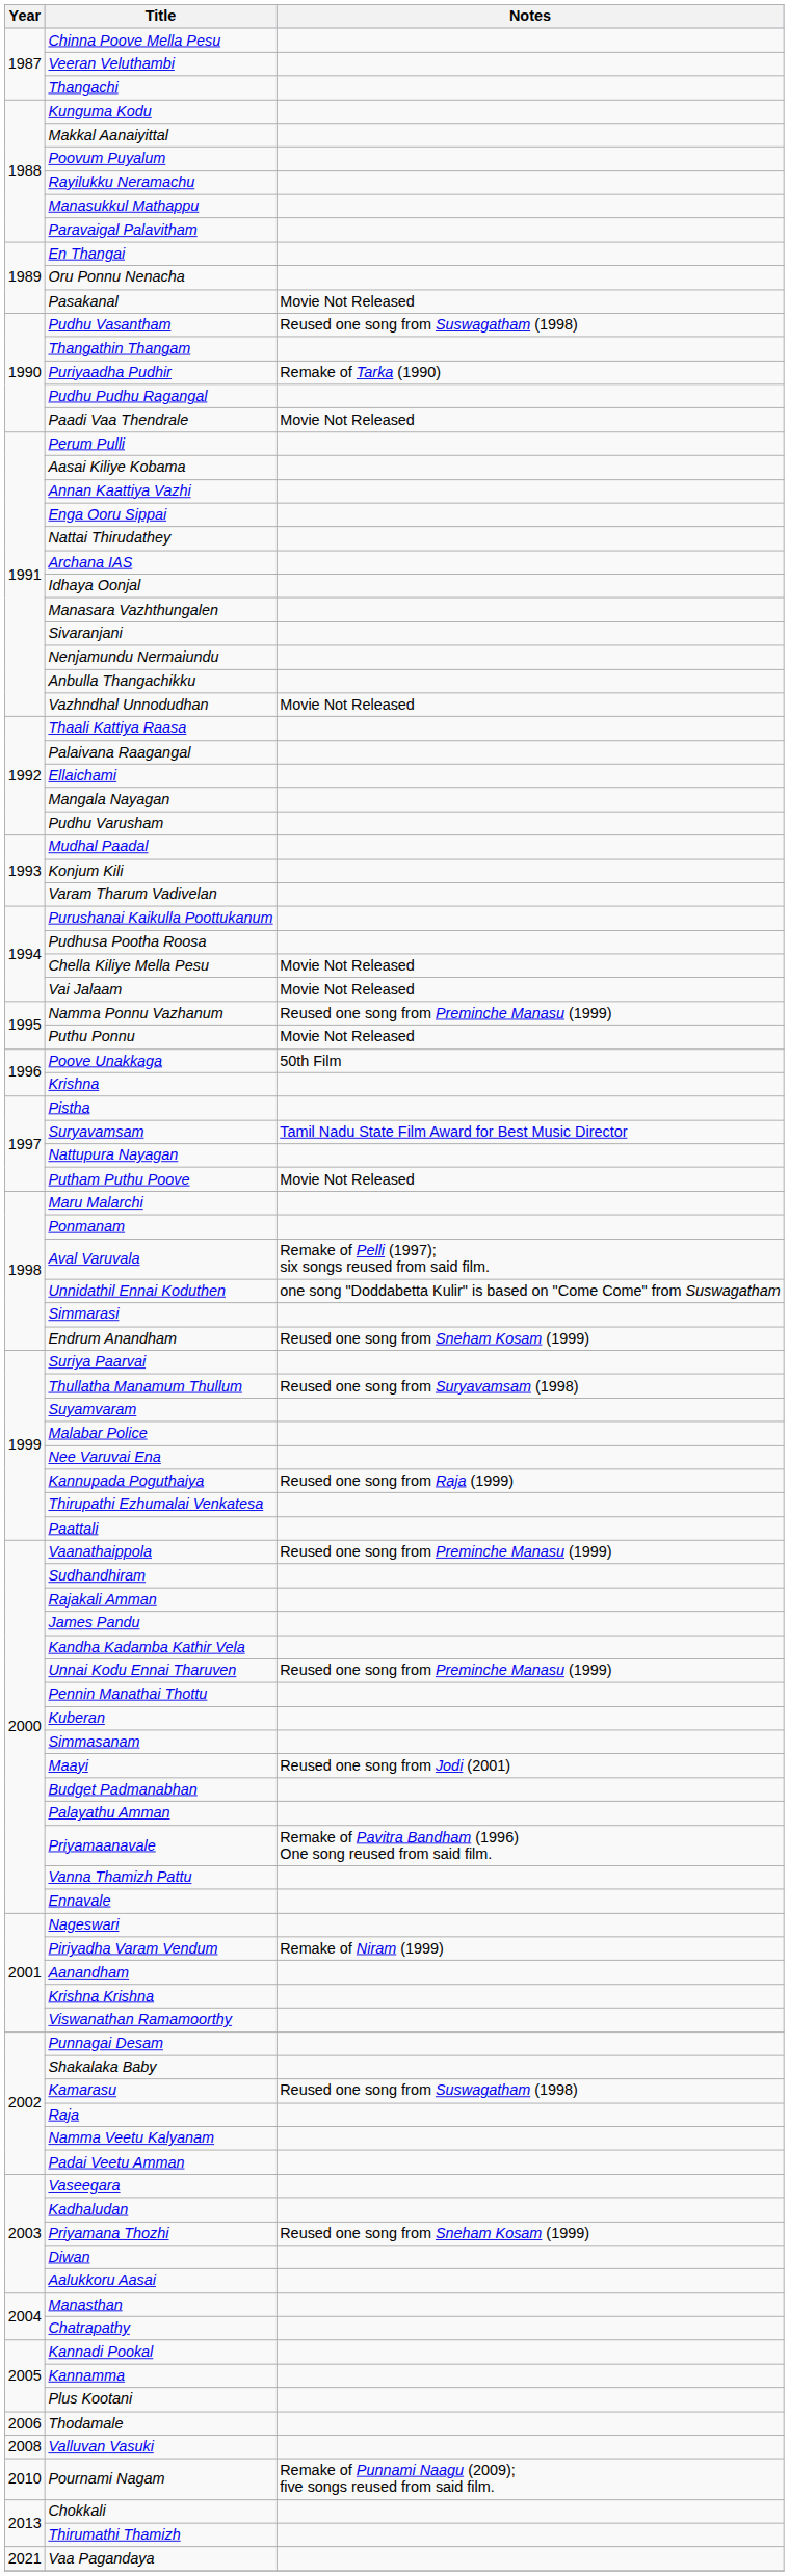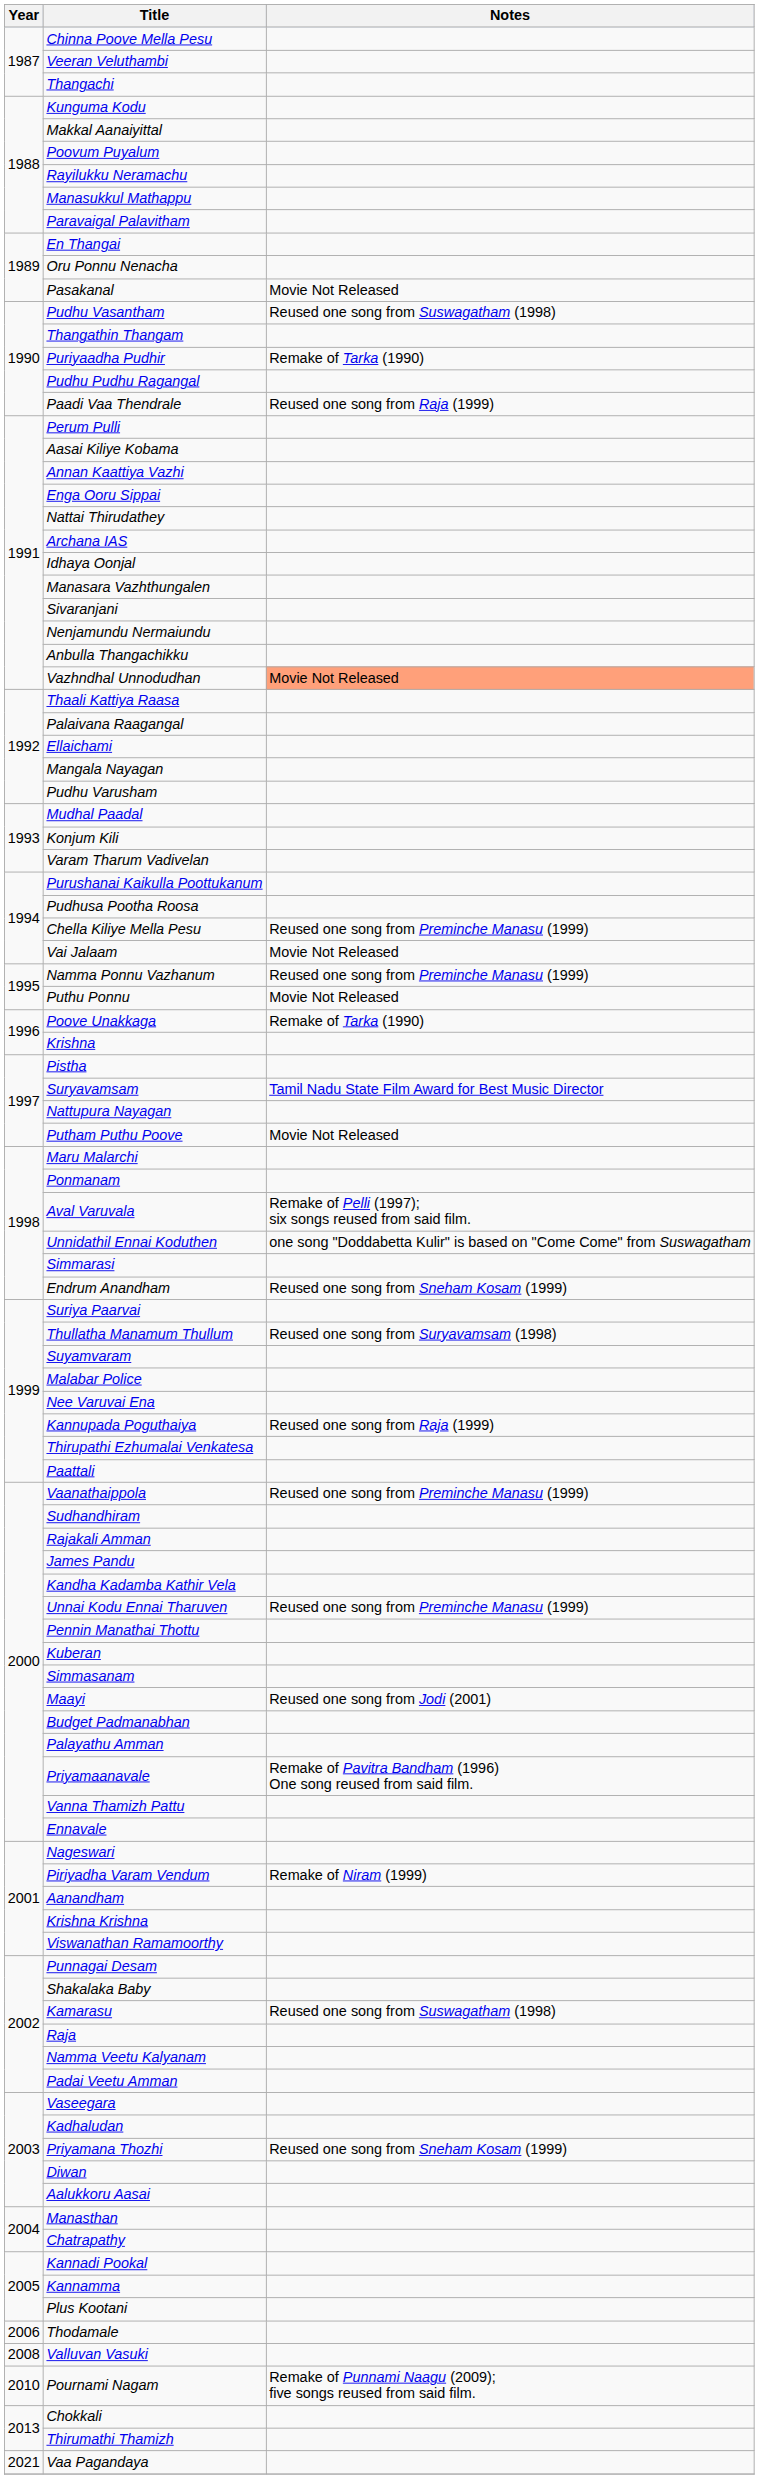 <table class="wikitable">
 <tr style="background:LightSteelBlue; text-align:center;">
 <th>Year</th>
 <th>Title</th>
 <th>Notes</th>
 </tr>
 <tr>
 <td rowspan="3">1987</td>
 <td><em><a href='#'>Chinna Poove Mella Pesu</a></em></td>
 <td></td>
 </tr>
 <tr>
 <td><em><a href='#'>Veeran Veluthambi</a></em></td>
 <td></td>
 </tr>
 <tr>
 <td><em><a href='#'>Thangachi</a></em></td>
 <td></td>
 </tr>
 <tr>
 <td rowspan="6">1988</td>
 <td><em><a href='#'>Kunguma Kodu</a></em></td>
 <td></td>
 </tr>
 <tr>
 <td><em>Makkal Aanaiyittal</em></td>
 <td></td>
 </tr>
 <tr>
 <td><em><a href='#'>Poovum Puyalum</a></em></td>
 <td></td>
 </tr>
 <tr>
 <td><em><a href='#'>Rayilukku Neramachu</a></em></td>
 <td></td>
 </tr>
 <tr>
 <td><em><a href='#'>Manasukkul Mathappu</a></em></td>
 <td></td>
 </tr>
 <tr>
 <td><em><a href='#'>Paravaigal Palavitham</a></em></td>
 <td></td>
 </tr>
 <tr>
 <td rowspan="3">1989</td>
 <td><em><a href='#'>En Thangai</a></em></td>
 <td></td>
 </tr>
 <tr>
 <td><em>Oru Ponnu Nenacha</em></td>
 <td></td>
 </tr>
 <tr>
 <td><em>Pasakanal</em></td>
 <td>Movie Not Released</td>
 </tr>
 <tr>
 <td rowspan="5">1990</td>
 <td><em><a href='#'>Pudhu Vasantham</a></em></td>
 <td>Reused one song from <em><a href='#'>Suswagatham</a></em> (1998)</td>
 </tr>
 <tr>
 <td><em><a href='#'>Thangathin Thangam</a></em></td>
 <td></td>
 </tr>
 <tr>
 <td><em><a href='#'>Puriyaadha Pudhir</a></em></td>
 <td>Remake of <em><a href='#'>Tarka</a></em> (1990)</td>
 </tr>
 <tr>
 <td><em><a href='#'>Pudhu Pudhu Ragangal</a></em></td>
 <td></td>
 </tr>
 <tr>
 <td><em>Paadi Vaa Thendrale</em></td>
-<td>Movie Not Released</td>
+<td>Reused one song from <em><a href='#'>Raja</a></em> (1999)</td>
 </tr>
 <tr>
 <td rowspan="12">1991</td>
 <td><em><a href='#'>Perum Pulli</a></em></td>
 <td></td>
 </tr>
 <tr>
 <td><em>Aasai Kiliye Kobama</em></td>
 <td></td>
 </tr>
 <tr>
 <td><em><a href='#'>Annan Kaattiya Vazhi</a></em></td>
 <td></td>
 </tr>
 <tr>
 <td><em><a href='#'>Enga Ooru Sippai</a></em></td>
 <td></td>
 </tr>
 <tr>
 <td><em>Nattai Thirudathey</em></td>
 <td></td>
 </tr>
 <tr>
 <td><em><a href='#'>Archana IAS</a></em></td>
 <td></td>
 </tr>
 <tr>
 <td><em>Idhaya Oonjal</em></td>
 <td></td>
 </tr>
 <tr>
 <td><em>Manasara Vazhthungalen</em></td>
 <td></td>
 </tr>
 <tr>
 <td><em>Sivaranjani</em></td>
 <td></td>
 </tr>
 <tr>
 <td><em>Nenjamundu Nermaiundu</em></td>
 <td></td>
 </tr>
 <tr>
 <td><em>Anbulla Thangachikku</em></td>
 <td></td>
 </tr>
 <tr>
 <td><em>Vazhndhal Unnodudhan</em></td>
-<td>Movie Not Released</td>
+<td style="background: lightsalmon;">Movie Not Released</td>
 </tr>
 <tr>
 <td rowspan="5">1992</td>
 <td><em><a href='#'>Thaali Kattiya Raasa</a></em></td>
 <td></td>
 </tr>
 <tr>
 <td><em>Palaivana Raagangal</em></td>
 <td></td>
 </tr>
 <tr>
 <td><em><a href='#'>Ellaichami</a></em></td>
 <td></td>
 </tr>
 <tr>
 <td><em>Mangala Nayagan</em></td>
 <td></td>
 </tr>
 <tr>
 <td><em>Pudhu Varusham</em></td>
 <td></td>
 </tr>
 <tr>
 <td rowspan="3">1993</td>
 <td><em><a href='#'>Mudhal Paadal</a></em></td>
 <td></td>
 </tr>
 <tr>
 <td><em>Konjum Kili</em></td>
 <td></td>
 </tr>
 <tr>
 <td><em>Varam Tharum Vadivelan</em></td>
 <td></td>
 </tr>
 <tr>
 <td rowspan="4">1994</td>
 <td><em><a href='#'>Purushanai Kaikulla Poottukanum</a></em></td>
 <td></td>
 </tr>
 <tr>
 <td><em>Pudhusa Pootha Roosa</em></td>
 <td></td>
 </tr>
 <tr>
 <td><em>Chella Kiliye Mella Pesu</em></td>
-<td>Movie Not Released</td>
+<td>Reused one song from <em><a href='#'>Preminche Manasu</a></em> (1999)</td>
 </tr>
 <tr>
 <td><em>Vai Jalaam</em></td>
 <td>Movie Not Released</td>
 </tr>
 <tr>
 <td rowspan="2">1995</td>
 <td><em>Namma Ponnu Vazhanum</em></td>
 <td>Reused one song from <em><a href='#'>Preminche Manasu</a></em> (1999)</td>
 </tr>
 <tr>
 <td><em>Puthu Ponnu</em></td>
 <td>Movie Not Released</td>
 </tr>
 <tr>
 <td rowspan="2">1996</td>
 <td><em><a href='#'>Poove Unakkaga</a></em></td>
-<td>50th Film</td>
+<td>Remake of <em><a href='#'>Tarka</a></em> (1990)</td>
 </tr>
 <tr>
 <td><em><a href='#'>Krishna</a></em></td>
 <td></td>
 </tr>
 <tr>
 <td rowspan="4">1997</td>
 <td><em><a href='#'>Pistha</a></em></td>
 <td></td>
 </tr>
 <tr>
 <td><em><a href='#'>Suryavamsam</a></em></td>
 <td><a href='#'>Tamil Nadu State Film Award for Best Music Director</a></td>
 </tr>
 <tr>
 <td><em><a href='#'>Nattupura Nayagan</a></em></td>
 <td></td>
 </tr>
 <tr>
 <td><em><a href='#'>Putham Puthu Poove</a></em></td>
 <td>Movie Not Released</td>
 </tr>
 <tr>
 <td rowspan="6">1998</td>
 <td><em><a href='#'>Maru Malarchi</a></em></td>
 <td></td>
 </tr>
 <tr>
 <td><em><a href='#'>Ponmanam</a></em></td>
 <td></td>
 </tr>
 <tr>
 <td><em><a href='#'>Aval Varuvala</a></em></td>
 <td>Remake of <em><a href='#'>Pelli</a></em> (1997);<br>six songs reused from said film.</td>
 </tr>
 <tr>
 <td><em><a href='#'>Unnidathil Ennai Koduthen</a></em></td>
 <td>one song "Doddabetta Kulir" is based on "Come Come" from <em>Suswagatham</em></td>
 </tr>
 <tr>
 <td><em><a href='#'>Simmarasi</a></em></td>
 <td></td>
 </tr>
 <tr>
 <td><em>Endrum Anandham</em></td>
 <td>Reused one song from <em><a href='#'>Sneham Kosam</a></em> (1999)</td>
 </tr>
 <tr>
 <td rowspan="8">1999</td>
 <td><em><a href='#'>Suriya Paarvai</a></em></td>
 <td></td>
 </tr>
 <tr>
 <td><em><a href='#'>Thullatha Manamum Thullum</a></em></td>
 <td>Reused one song from <em><a href='#'>Suryavamsam</a></em> (1998)</td>
 </tr>
 <tr>
 <td><em><a href='#'>Suyamvaram</a></em></td>
 <td></td>
 </tr>
 <tr>
 <td><em><a href='#'>Malabar Police</a></em></td>
 <td></td>
 </tr>
 <tr>
 <td><em><a href='#'>Nee Varuvai Ena</a></em></td>
 <td></td>
 </tr>
 <tr>
 <td><em><a href='#'>Kannupada Poguthaiya</a></em></td>
 <td>Reused one song from <em><a href='#'>Raja</a></em> (1999)</td>
 </tr>
 <tr>
 <td><em><a href='#'>Thirupathi Ezhumalai Venkatesa</a></em></td>
 <td></td>
 </tr>
 <tr>
 <td><em><a href='#'>Paattali</a></em></td>
 <td></td>
 </tr>
 <tr>
 <td rowspan="15">2000</td>
 <td><em><a href='#'>Vaanathaippola</a></em></td>
 <td>Reused one song from <em><a href='#'>Preminche Manasu</a></em> (1999)</td>
 </tr>
 <tr>
 <td><em><a href='#'>Sudhandhiram</a></em></td>
 <td></td>
 </tr>
 <tr>
 <td><em><a href='#'>Rajakali Amman</a></em></td>
 <td></td>
 </tr>
 <tr>
 <td><em><a href='#'>James Pandu</a></em></td>
 <td></td>
 </tr>
 <tr>
 <td><em><a href='#'>Kandha Kadamba Kathir Vela</a></em></td>
 <td></td>
 </tr>
 <tr>
 <td><em><a href='#'>Unnai Kodu Ennai Tharuven</a></em></td>
 <td>Reused one song from <em><a href='#'>Preminche Manasu</a></em> (1999)</td>
 </tr>
 <tr>
 <td><em><a href='#'>Pennin Manathai Thottu</a></em></td>
 <td></td>
 </tr>
 <tr>
 <td><em><a href='#'>Kuberan</a></em></td>
 <td></td>
 </tr>
 <tr>
 <td><em><a href='#'>Simmasanam</a></em></td>
 <td></td>
 </tr>
 <tr>
 <td><em><a href='#'>Maayi</a></em></td>
 <td>Reused one song from <em><a href='#'>Jodi</a></em> (2001)</td>
 </tr>
 <tr>
 <td><em><a href='#'>Budget Padmanabhan</a></em></td>
 <td></td>
 </tr>
 <tr>
 <td><em><a href='#'>Palayathu Amman</a></em></td>
 <td></td>
 </tr>
 <tr>
 <td><em><a href='#'>Priyamaanavale</a></em></td>
 <td>Remake of <em><a href='#'>Pavitra Bandham</a></em> (1996)<br>One song reused from said film.</td>
 </tr>
 <tr>
 <td><em><a href='#'>Vanna Thamizh Pattu</a></em></td>
 <td></td>
 </tr>
 <tr>
 <td><em><a href='#'>Ennavale</a></em></td>
 <td></td>
 </tr>
 <tr>
 <td rowspan="5">2001</td>
 <td><em><a href='#'>Nageswari</a></em></td>
 <td></td>
 </tr>
 <tr>
 <td><em><a href='#'>Piriyadha Varam Vendum</a></em></td>
 <td>Remake of <em><a href='#'>Niram</a></em> (1999)</td>
 </tr>
 <tr>
 <td><em><a href='#'>Aanandham</a></em></td>
 <td></td>
 </tr>
 <tr>
 <td><em><a href='#'>Krishna Krishna</a></em></td>
 <td></td>
 </tr>
 <tr>
 <td><em><a href='#'>Viswanathan Ramamoorthy</a></em></td>
 <td></td>
 </tr>
 <tr>
 <td rowspan="6">2002</td>
 <td><em><a href='#'>Punnagai Desam</a></em></td>
 <td></td>
 </tr>
 <tr>
 <td><em>Shakalaka Baby</em></td>
 <td></td>
 </tr>
 <tr>
 <td><em><a href='#'>Kamarasu</a></em></td>
 <td>Reused one song from <em><a href='#'>Suswagatham</a></em> (1998)</td>
 </tr>
 <tr>
 <td><em><a href='#'>Raja</a></em></td>
 <td></td>
 </tr>
 <tr>
 <td><em><a href='#'>Namma Veetu Kalyanam</a></em></td>
 <td></td>
 </tr>
 <tr>
 <td><em><a href='#'>Padai Veetu Amman</a></em></td>
 <td></td>
 </tr>
 <tr>
 <td rowspan="5">2003</td>
 <td><em><a href='#'>Vaseegara</a></em></td>
 <td></td>
 </tr>
 <tr>
 <td><em><a href='#'>Kadhaludan</a></em></td>
 <td></td>
 </tr>
 <tr>
 <td><em><a href='#'>Priyamana Thozhi</a></em></td>
 <td>Reused one song from <em><a href='#'>Sneham Kosam</a></em> (1999)</td>
 </tr>
 <tr>
 <td><em><a href='#'>Diwan</a></em></td>
 <td></td>
 </tr>
 <tr>
 <td><em><a href='#'>Aalukkoru Aasai</a></em></td>
 <td></td>
 </tr>
 <tr>
 <td rowspan="2">2004</td>
 <td><em><a href='#'>Manasthan</a></em></td>
 <td></td>
 </tr>
 <tr>
 <td><em><a href='#'>Chatrapathy</a></em></td>
 <td></td>
 </tr>
 <tr>
 <td rowspan="3">2005</td>
 <td><em><a href='#'>Kannadi Pookal</a></em></td>
 <td></td>
 </tr>
 <tr>
 <td><em><a href='#'>Kannamma</a></em></td>
 <td></td>
 </tr>
 <tr>
 <td><em>Plus Kootani</em></td>
 <td></td>
 </tr>
 <tr>
 <td>2006</td>
 <td><em>Thodamale</em></td>
 <td></td>
 </tr>
 <tr>
 <td>2008</td>
 <td><em><a href='#'>Valluvan Vasuki</a></em></td>
 <td></td>
 </tr>
 <tr>
 <td>2010</td>
 <td><em>Pournami Nagam</em></td>
 <td>Remake of <em><a href='#'>Punnami Naagu</a></em> (2009);<br>five songs reused from said film.</td>
 </tr>
 <tr>
 <td rowspan="2">2013</td>
 <td><em>Chokkali</em></td>
 <td></td>
 </tr>
 <tr>
 <td><em><a href='#'>Thirumathi Thamizh</a></em></td>
 <td></td>
 </tr>
 <tr>
 <td>2021</td>
 <td><em>Vaa Pagandaya</em></td>
 <td></td>
 </tr>
 <tr>
 </tr>
 </table>
